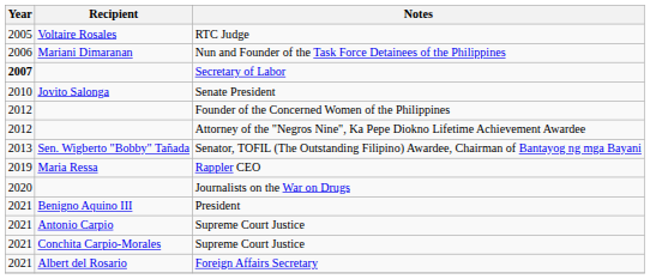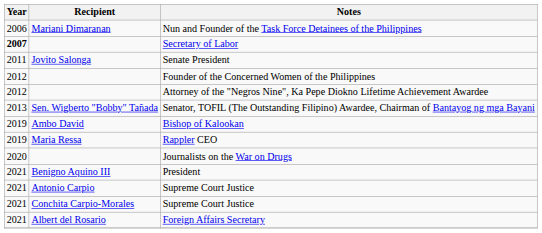 <table class="wikitable sortable" border="1">
 <tr>
 <th>Year</th>
 <th>Recipient</th>
 <th>Notes</th>
-</tr>
-<tr>
-<td>2005</td>
-<td><a href='#'>Voltaire Rosales</a></td>
-<td>RTC Judge</td>
 </tr>
 <tr>
 <td>2006</td>
 <td><a href='#'>Mariani Dimaranan</a></td>
 <td>Nun and Founder of the <a href='#'>Task Force Detainees of the Philippines</a></td>
 </tr>
 <tr>
 <td><strong>2007</strong></td>
 <td></td>
 <td><a href='#'>Secretary of Labor</a></td>
 </tr>
 <tr>
-<td>2010</td>
+<td>2011</td>
 <td><a href='#'>Jovito Salonga</a></td>
 <td>Senate President</td>
 </tr>
 <tr>
 <td>2012</td>
 <td></td>
 <td>Founder of the Concerned Women of the Philippines</td>
 </tr>
 <tr>
 <td>2012</td>
 <td></td>
 <td>Attorney of the "Negros Nine", Ka Pepe Diokno Lifetime Achievement Awardee</td>
 </tr>
 <tr>
 <td>2013</td>
 <td><a href='#'>Sen. Wigberto "Bobby" Tañada</a></td>
 <td>Senator, TOFIL (The Outstanding Filipino) Awardee, Chairman of <a href='#'>Bantayog ng mga Bayani</a></td>
+</tr>
+<tr>
+<td>2019</td>
+<td><a href='#'>Ambo David</a></td>
+<td><a href='#'>Bishop of Kalookan</a></td>
 </tr>
 <tr>
 <td>2019</td>
 <td><a href='#'>Maria Ressa</a></td>
 <td><a href='#'>Rappler</a> CEO</td>
 </tr>
 <tr>
 <td>2020</td>
 <td></td>
 <td>Journalists on the <a href='#'>War on Drugs</a></td>
 </tr>
 <tr>
 <td>2021</td>
 <td><a href='#'>Benigno Aquino III</a></td>
 <td>President</td>
 </tr>
 <tr>
 <td>2021</td>
 <td><a href='#'>Antonio Carpio</a></td>
 <td>Supreme Court Justice</td>
 </tr>
 <tr>
 <td>2021</td>
 <td><a href='#'>Conchita Carpio-Morales</a></td>
 <td>Supreme Court Justice</td>
 </tr>
 <tr>
 <td>2021</td>
 <td><a href='#'>Albert del Rosario</a></td>
 <td><a href='#'>Foreign Affairs Secretary</a></td>
 </tr>
 <tr>
 </tr>
 </table>
